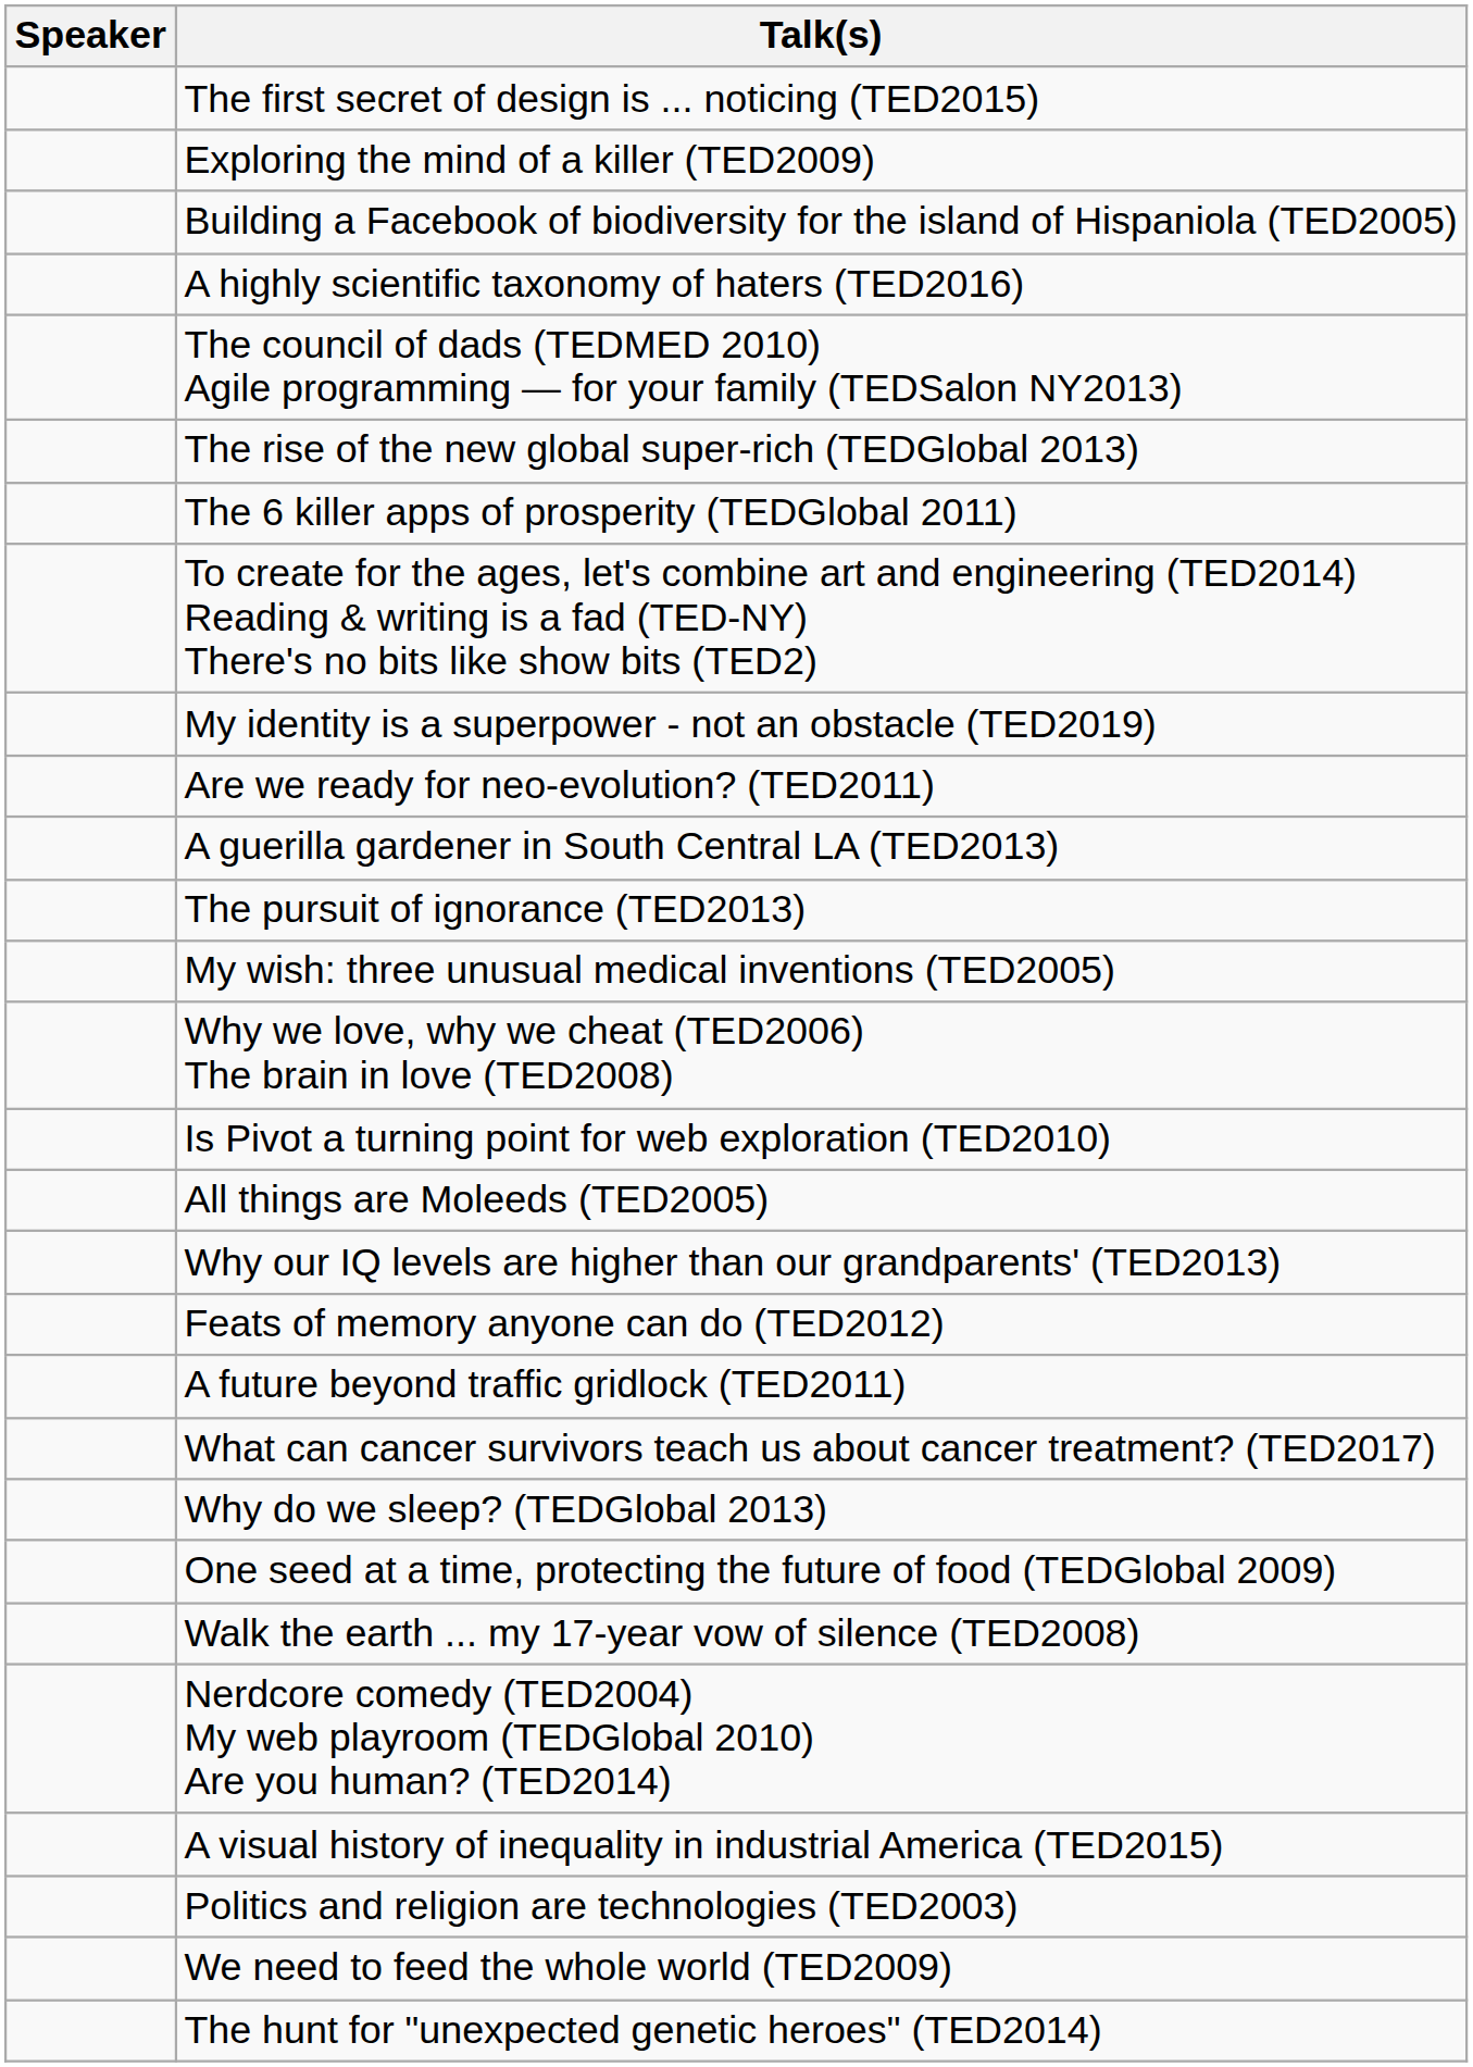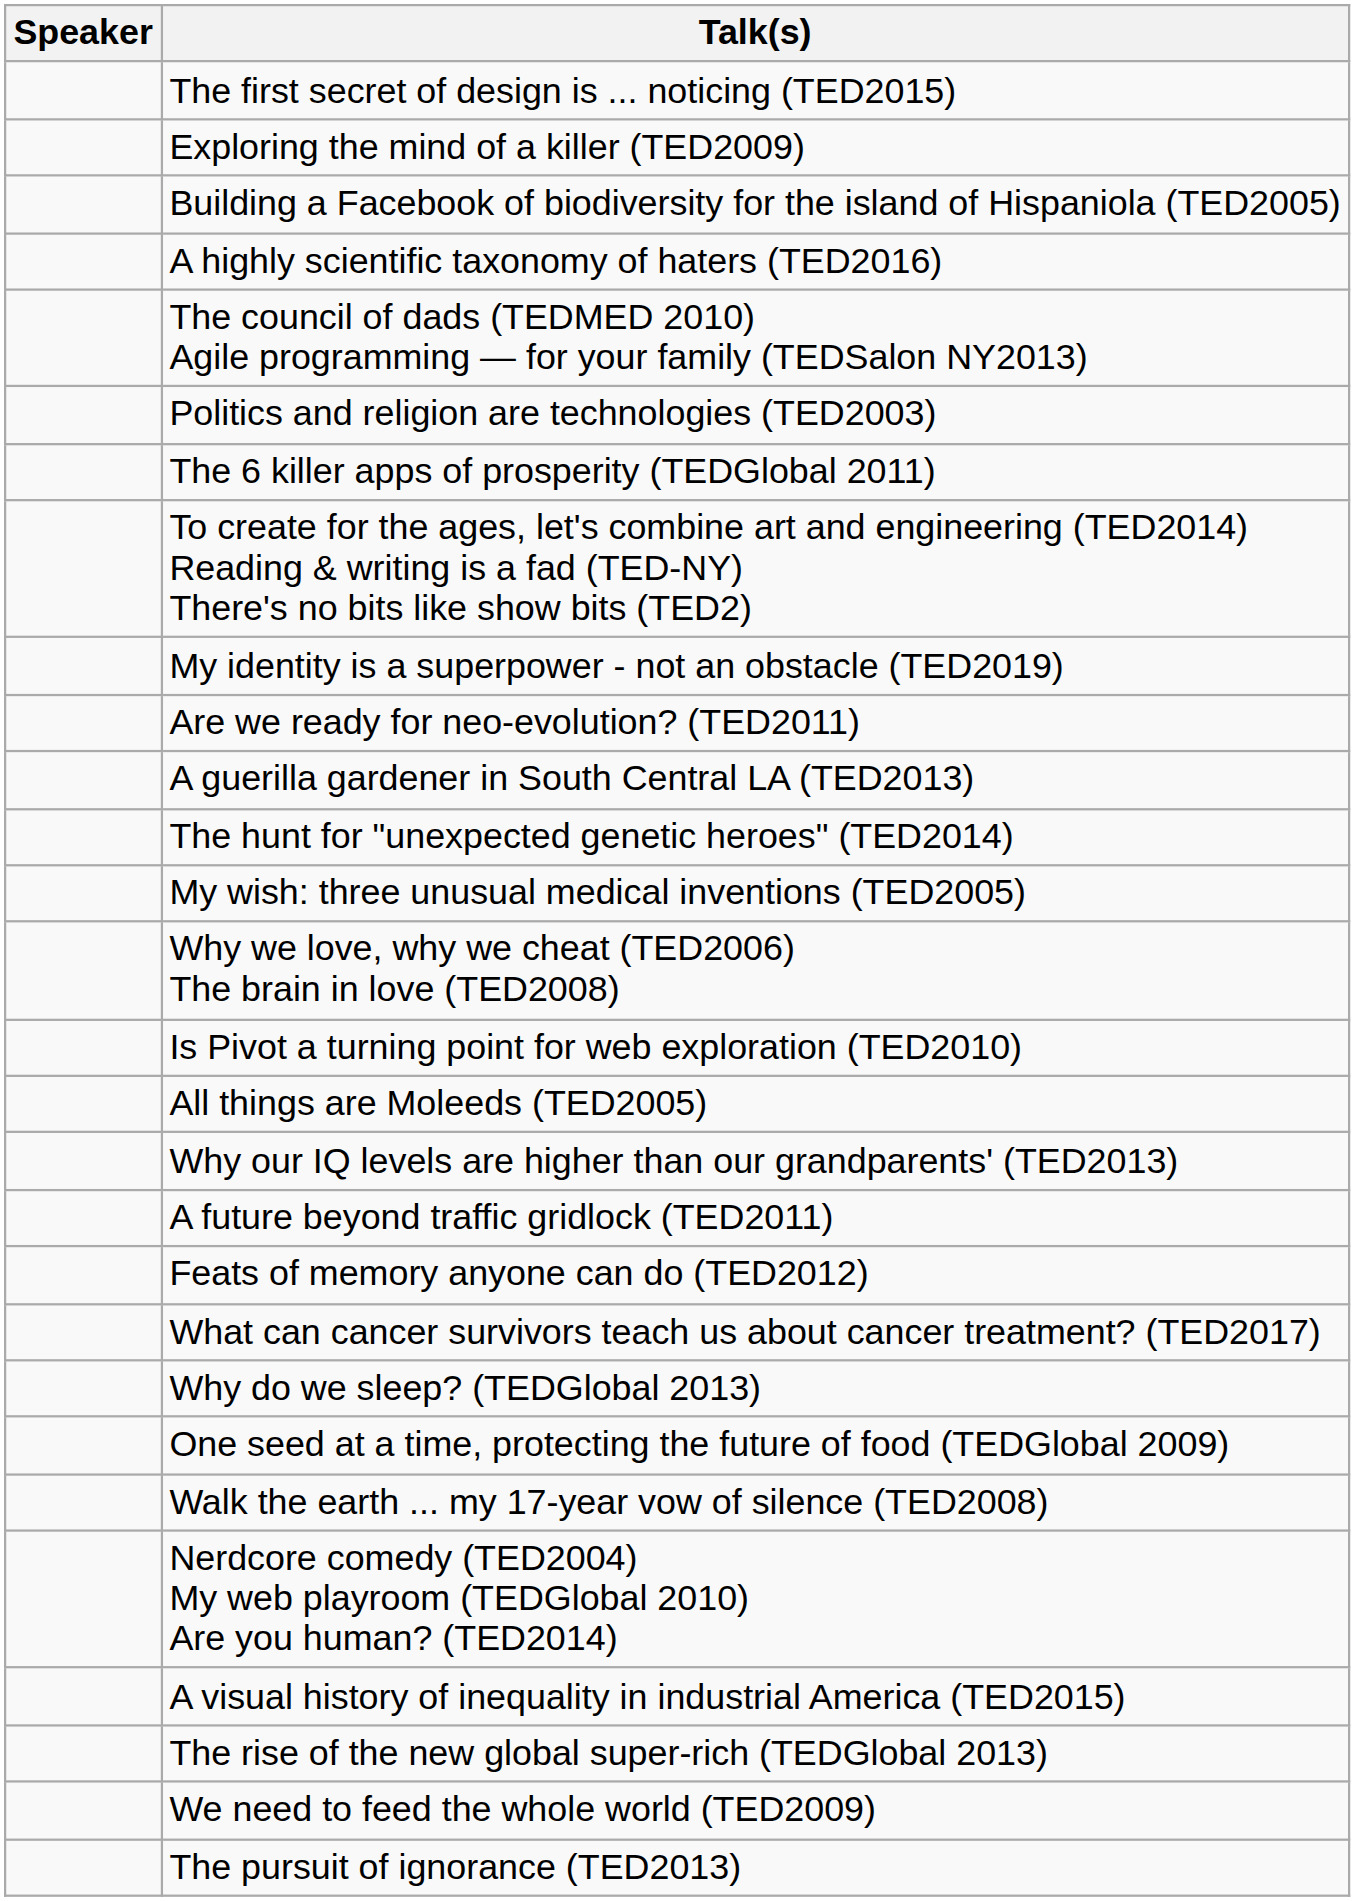 <table class='wikitable sortable'>
 <tr>
 <th>Speaker</th>
 <th>Talk(s)</th>
 </tr>
 <tr>
 <td></td>
 <td>The first secret of design is ... noticing (TED2015)</td>
 </tr>
 <tr>
 <td></td>
 <td>Exploring the mind of a killer (TED2009)</td>
 </tr>
 <tr>
 <td></td>
 <td>Building a Facebook of biodiversity for the island of Hispaniola (TED2005)</td>
 </tr>
 <tr>
 <td></td>
 <td>A highly scientific taxonomy of haters (TED2016)</td>
 </tr>
 <tr>
 <td></td>
 <td>The council of dads (TEDMED 2010)<br>Agile programming — for your family (TEDSalon NY2013)</td>
 </tr>
 <tr>
 <td></td>
-<td>The rise of the new global super-rich (TEDGlobal 2013)</td>
+<td>Politics and religion are technologies (TED2003)</td>
 </tr>
 <tr>
 <td></td>
 <td>The 6 killer apps of prosperity (TEDGlobal 2011)</td>
 </tr>
 <tr>
 <td></td>
 <td>To create for the ages, let's combine art and engineering (TED2014)<br>Reading & writing is a fad (TED-NY)<br>There's no bits like show bits (TED2)</td>
 </tr>
 <tr>
 <td></td>
 <td>My identity is a superpower - not an obstacle (TED2019)</td>
 </tr>
 <tr>
 <td></td>
 <td>Are we ready for neo-evolution? (TED2011)</td>
 </tr>
 <tr>
 <td></td>
 <td>A guerilla gardener in South Central LA (TED2013)</td>
 </tr>
 <tr>
 <td></td>
-<td>The pursuit of ignorance (TED2013)</td>
+<td>The hunt for "unexpected genetic heroes" (TED2014)</td>
 </tr>
 <tr>
 <td></td>
 <td>My wish: three unusual medical inventions (TED2005) </td>
 </tr>
 <tr>
 <td></td>
 <td>Why we love, why we cheat (TED2006)<br> The brain in love (TED2008)</td>
 </tr>
 <tr>
 <td></td>
 <td>Is Pivot a turning point for web exploration (TED2010)</td>
 </tr>
 <tr>
 <td></td>
 <td>All things are Moleeds (TED2005)</td>
 </tr>
 <tr>
 <td></td>
 <td>Why our IQ levels are higher than our grandparents' (TED2013)</td>
 </tr>
 <tr>
 <td></td>
-<td>Feats of memory anyone can do (TED2012)</td>
+<td>A future beyond traffic gridlock (TED2011)</td>
 </tr>
 <tr>
 <td></td>
-<td>A future beyond traffic gridlock (TED2011)</td>
+<td>Feats of memory anyone can do (TED2012)</td>
 </tr>
 <tr>
 <td></td>
 <td>What can cancer survivors teach us about cancer treatment? (TED2017)</td>
 </tr>
 <tr>
 <td></td>
 <td>Why do we sleep? (TEDGlobal 2013)</td>
 </tr>
 <tr>
 <td></td>
 <td>One seed at a time, protecting the future of food (TEDGlobal 2009)</td>
 </tr>
 <tr>
 <td></td>
 <td>Walk the earth ... my 17-year vow of silence (TED2008)</td>
 </tr>
 <tr>
 <td></td>
 <td>Nerdcore comedy (TED2004)<br> My web playroom (TEDGlobal 2010)<br> Are you human? (TED2014)</td>
 </tr>
 <tr>
 <td></td>
 <td>A visual history of inequality in industrial America (TED2015)</td>
 </tr>
 <tr>
 <td></td>
-<td>Politics and religion are technologies (TED2003)</td>
+<td>The rise of the new global super-rich (TEDGlobal 2013)</td>
 </tr>
 <tr>
 <td></td>
 <td>We need to feed the whole world (TED2009)</td>
 </tr>
 <tr>
 <td></td>
-<td>The hunt for "unexpected genetic heroes" (TED2014)</td>
+<td>The pursuit of ignorance (TED2013)</td>
 </tr>
 </table>
